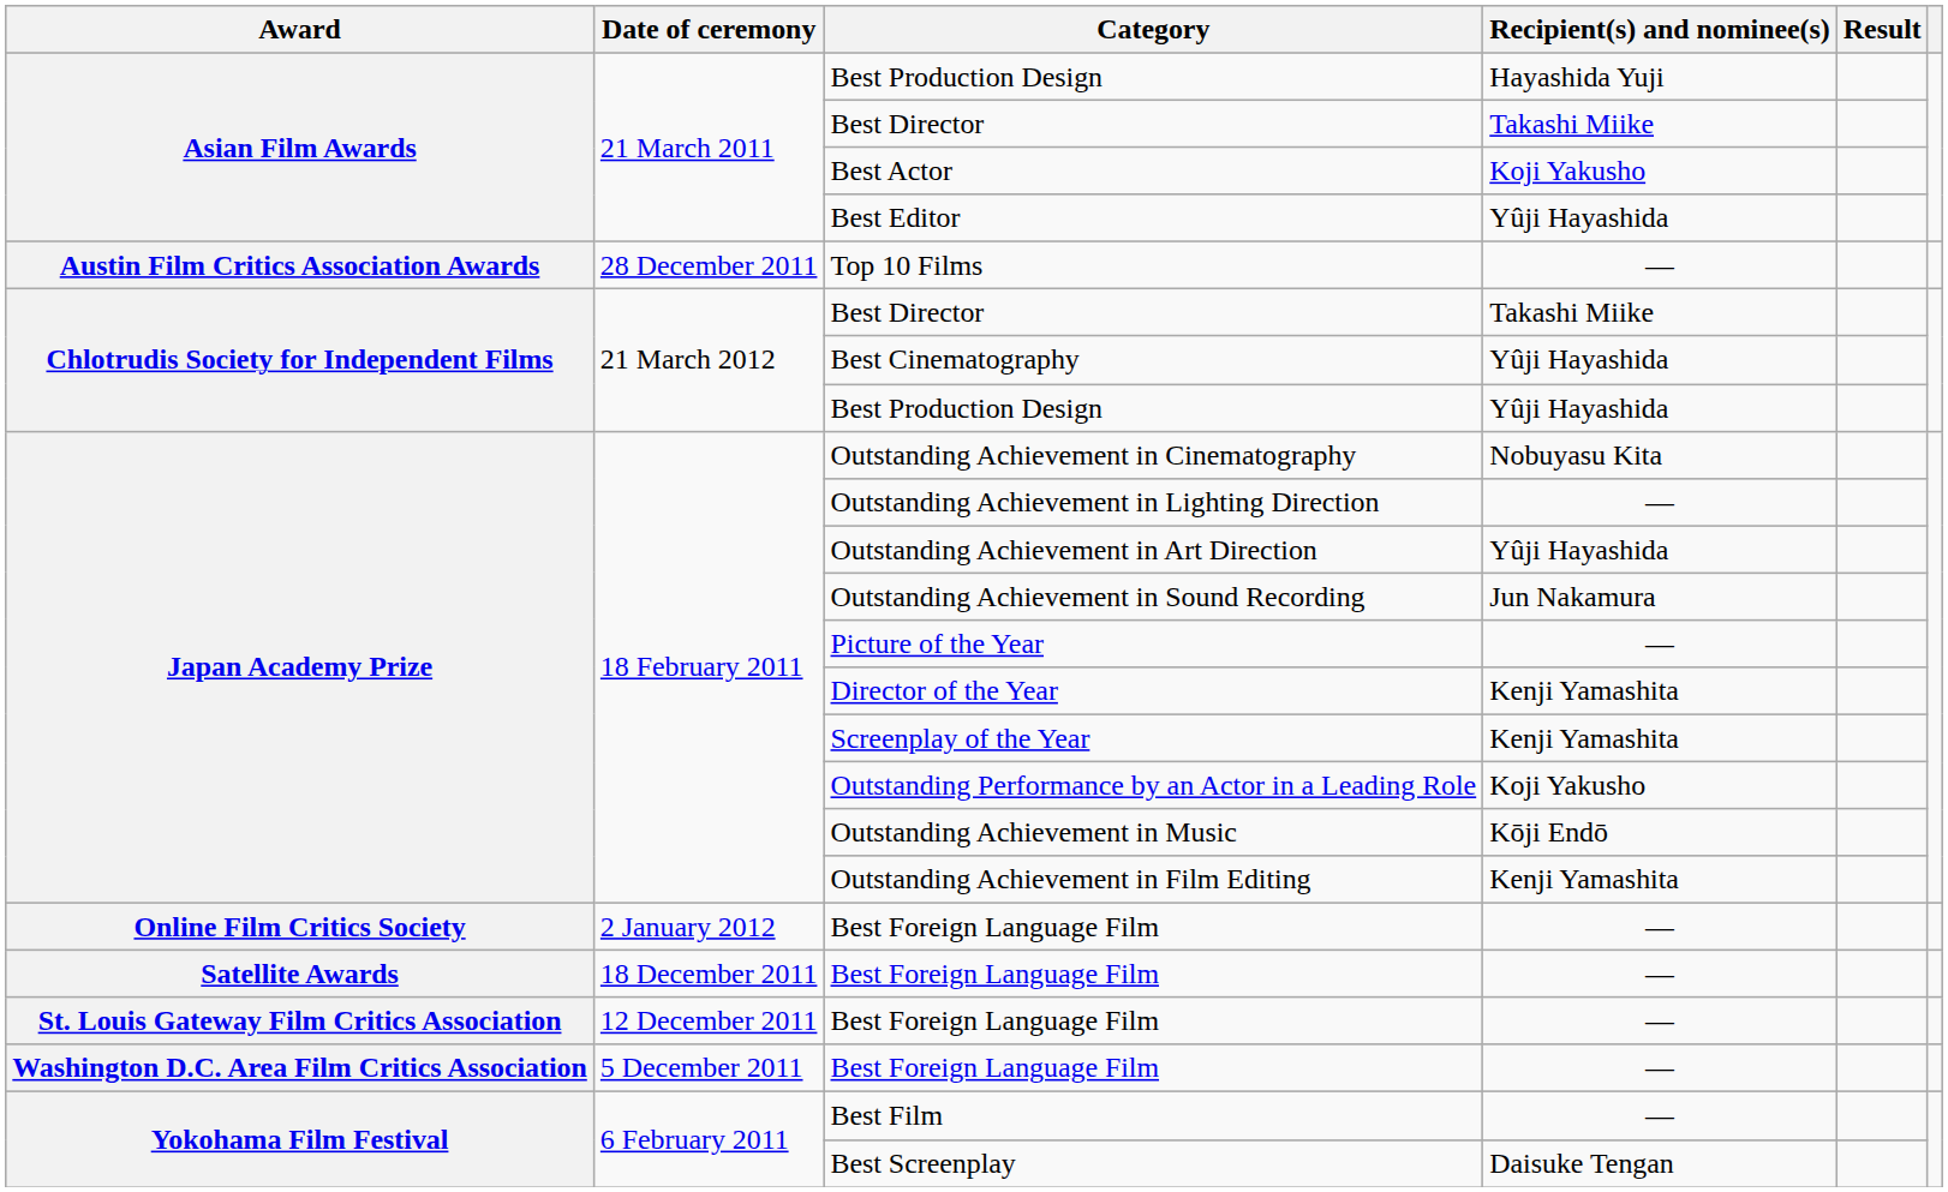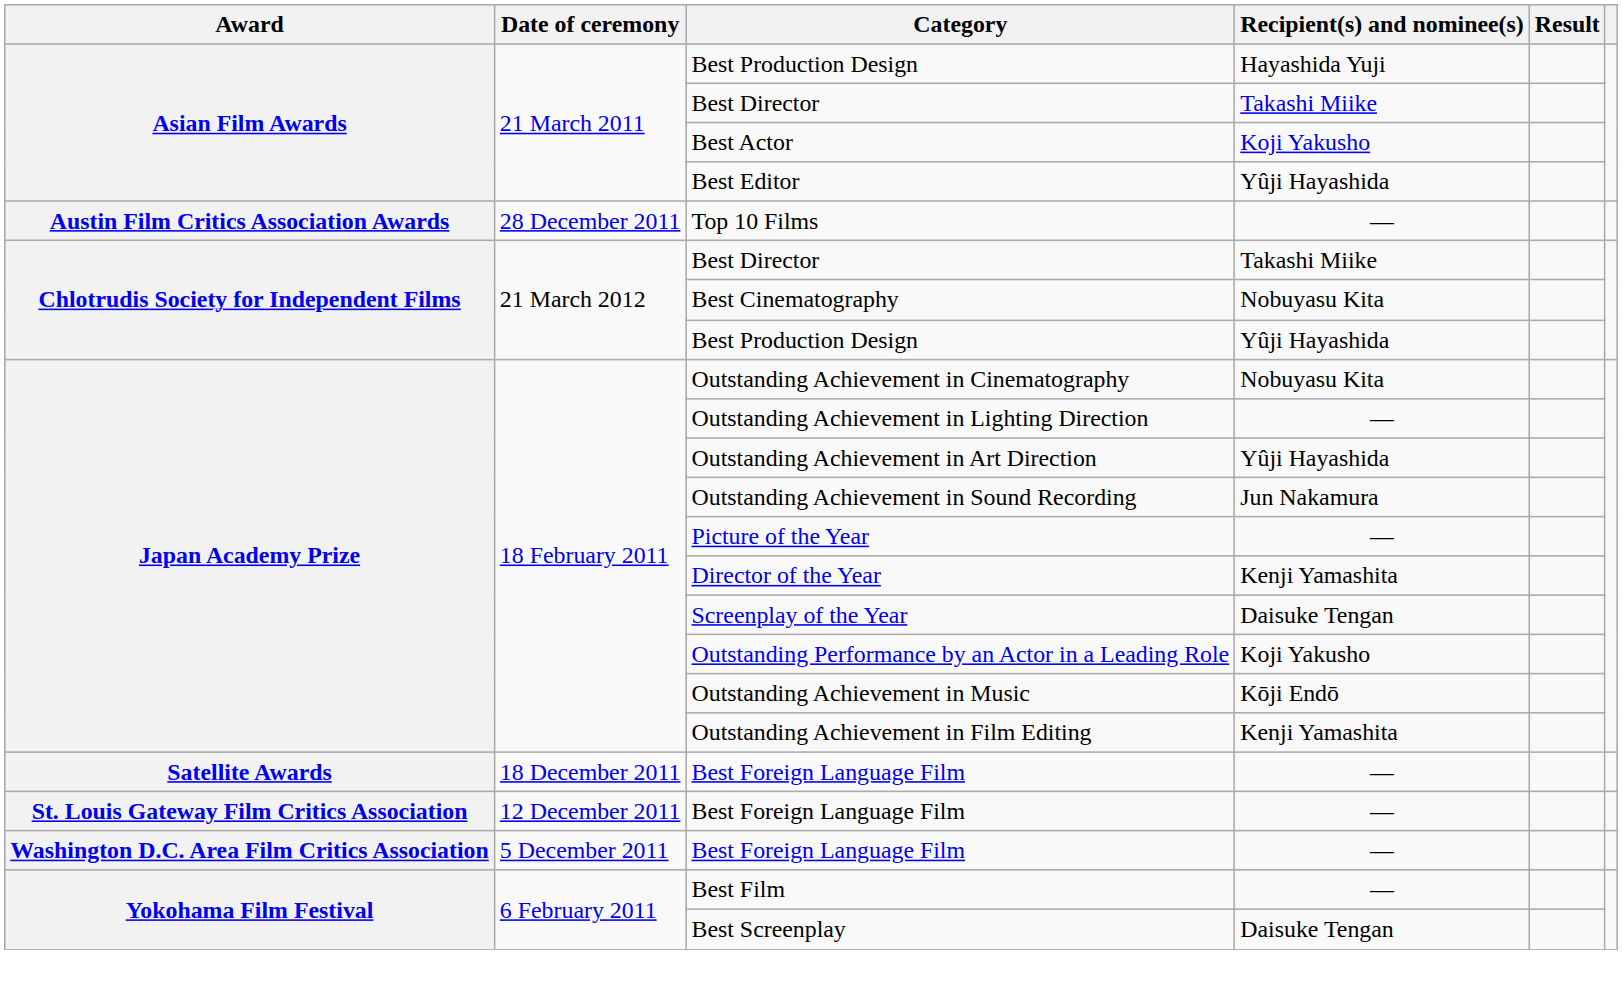 <table class="wikitable plainrowheaders sortable" style="font-size: 95%;">
 <tr>
 <th scope="col">Award</th>
 <th scope="col">Date of ceremony</th>
 <th scope="col">Category</th>
 <th scope="col">Recipient(s) and nominee(s)</th>
 <th scope="col">Result</th>
 <th scope="col" class="unsortable"></th>
 </tr>
 <tr>
 <th scope="row" rowspan=4 style="text-align:center;"><a href='#'>Asian Film Awards</a></th>
 <td rowspan=4><a href='#'>21 March 2011</a></td>
 <td>Best Production Design</td>
 <td>Hayashida Yuji</td>
 <td></td>
 <td rowspan=4 style="text-align:center;"></td>
 </tr>
 <tr>
 <td>Best Director</td>
 <td><a href='#'>Takashi Miike</a></td>
 <td></td>
 </tr>
 <tr>
 <td>Best Actor</td>
 <td><a href='#'>Koji Yakusho</a></td>
 <td></td>
 </tr>
 <tr>
 <td>Best Editor</td>
 <td>Yûji Hayashida</td>
 <td></td>
 </tr>
 <tr>
 <th scope="row" style="text-align:center;"><a href='#'>Austin Film Critics Association Awards</a></th>
 <td><a href='#'>28 December 2011</a></td>
 <td>Top 10 Films</td>
 <td style="text-align:center;">—</td>
 <td></td>
 <td style="text-align:center;"></td>
 </tr>
 <tr>
 <th scope="row" rowspan=3 style="text-align:center;"><a href='#'>Chlotrudis Society for Independent Films</a></th>
 <td rowspan=3>21 March 2012</td>
 <td>Best Director</td>
 <td>Takashi Miike</td>
 <td></td>
 <td rowspan=3 style="text-align:center;"></td>
 </tr>
 <tr>
 <td>Best Cinematography</td>
-<td>Yûji Hayashida</td>
+<td>Nobuyasu Kita</td>
 <td></td>
 </tr>
 <tr>
 <td>Best Production Design</td>
 <td>Yûji Hayashida</td>
 <td></td>
 </tr>
 <tr>
 <th scope="row" rowspan=10 style="text-align:center;"><a href='#'>Japan Academy Prize</a></th>
 <td rowspan=10><a href='#'>18 February 2011</a></td>
 <td>Outstanding Achievement in Cinematography</td>
 <td>Nobuyasu Kita</td>
 <td></td>
 <td rowspan=10 style="text-align:center;"></td>
 </tr>
 <tr>
 <td>Outstanding Achievement in Lighting Direction</td>
 <td style="text-align:center;">—</td>
 <td></td>
 </tr>
 <tr>
 <td>Outstanding Achievement in Art Direction</td>
 <td>Yûji Hayashida</td>
 <td></td>
 </tr>
 <tr>
 <td>Outstanding Achievement in Sound Recording</td>
 <td>Jun Nakamura</td>
 <td></td>
 </tr>
 <tr>
 <td><a href='#'>Picture of the Year</a></td>
 <td style="text-align:center;">—</td>
 <td></td>
 </tr>
 <tr>
 <td><a href='#'>Director of the Year</a></td>
 <td>Kenji Yamashita</td>
 <td></td>
 </tr>
 <tr>
 <td><a href='#'>Screenplay of the Year</a></td>
-<td>Kenji Yamashita</td>
+<td>Daisuke Tengan</td>
 <td></td>
 </tr>
 <tr>
 <td><a href='#'>Outstanding Performance by an Actor in a Leading Role</a></td>
 <td>Koji Yakusho</td>
 <td></td>
 </tr>
 <tr>
 <td>Outstanding Achievement in Music</td>
 <td>Kōji Endō</td>
 <td></td>
 </tr>
 <tr>
 <td>Outstanding Achievement in Film Editing</td>
 <td>Kenji Yamashita</td>
 <td></td>
-</tr>
-<tr>
-<th scope="row" style="text-align:center;"><a href='#'>Online Film Critics Society</a></th>
-<td><a href='#'>2 January 2012</a></td>
-<td>Best Foreign Language Film</td>
-<td style="text-align:center;">—</td>
-<td></td>
-<td style="text-align:center;"></td>
 </tr>
 <tr>
 <th scope="row" style="text-align:center;"><a href='#'>Satellite Awards</a></th>
 <td><a href='#'>18 December 2011</a></td>
 <td><a href='#'>Best Foreign Language Film</a></td>
 <td style="text-align:center;">—</td>
 <td></td>
 <td style="text-align:center;"></td>
 </tr>
 <tr>
 <th scope="row" style="text-align:center;"><a href='#'>St. Louis Gateway Film Critics Association</a></th>
 <td><a href='#'>12 December 2011</a></td>
 <td>Best Foreign Language Film</td>
 <td style="text-align:center;">—</td>
 <td></td>
 <td style="text-align:center;"></td>
 </tr>
 <tr>
 <th scope="row" style="text-align:center;"><a href='#'>Washington D.C. Area Film Critics Association</a></th>
 <td><a href='#'>5 December 2011</a></td>
 <td><a href='#'>Best Foreign Language Film</a></td>
 <td style="text-align:center;">—</td>
 <td></td>
 <td style="text-align:center;"></td>
 </tr>
 <tr>
 <th scope="row" rowspan=2 style="text-align:center;"><a href='#'>Yokohama Film Festival</a></th>
 <td rowspan=2><a href='#'>6 February 2011</a></td>
 <td>Best Film</td>
 <td style="text-align:center;">—</td>
 <td></td>
 <td rowspan=2 style="text-align:center;"></td>
 </tr>
 <tr>
 <td>Best Screenplay</td>
 <td>Daisuke Tengan</td>
 <td></td>
 </tr>
 </table>
